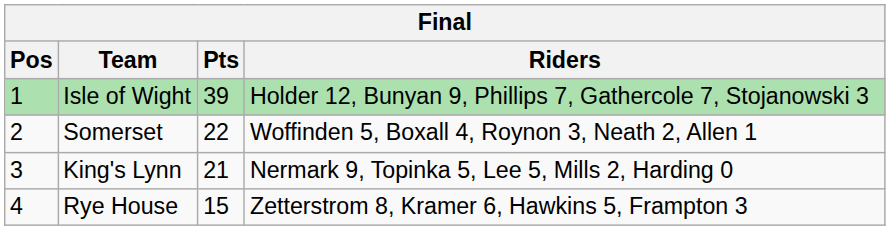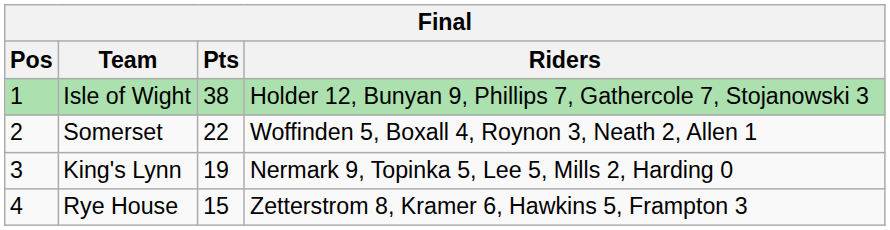 <table class="wikitable">
 <tr>
 <th colspan="4">Final</th>
 </tr>
 <tr>
 <th width=20>Pos</th>
 <th width=90>Team</th>
 <th width=20>Pts</th>
 <th width=450>Riders</th>
 </tr>
 <tr style="background:#ACE1AF;">
 <td>1</td>
 <td align=left>Isle of Wight</td>
-<td>39</td>
+<td>38</td>
 <td>Holder 12, Bunyan 9,  Phillips 7, Gathercole 7, Stojanowski 3</td>
 </tr>
 <tr>
 <td>2</td>
 <td align=left>Somerset</td>
 <td>22</td>
 <td>Woffinden 5, Boxall 4, Roynon 3, Neath 2, Allen 1</td>
 </tr>
 <tr>
 <td>3</td>
 <td align=left>King's Lynn</td>
-<td>21</td>
+<td>19</td>
 <td>Nermark 9, Topinka 5, Lee 5, Mills 2, Harding 0</td>
 </tr>
 <tr>
 <td>4</td>
 <td align=left>Rye House</td>
 <td>15</td>
 <td>Zetterstrom 8, Kramer 6, Hawkins 5, Frampton 3</td>
 </tr>
 </table>
